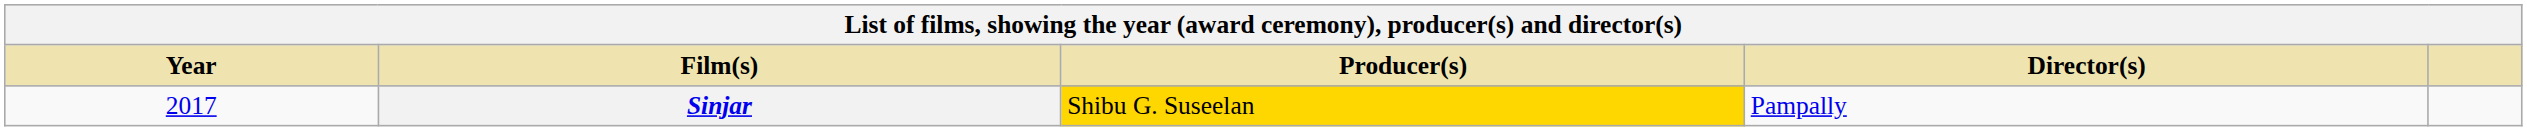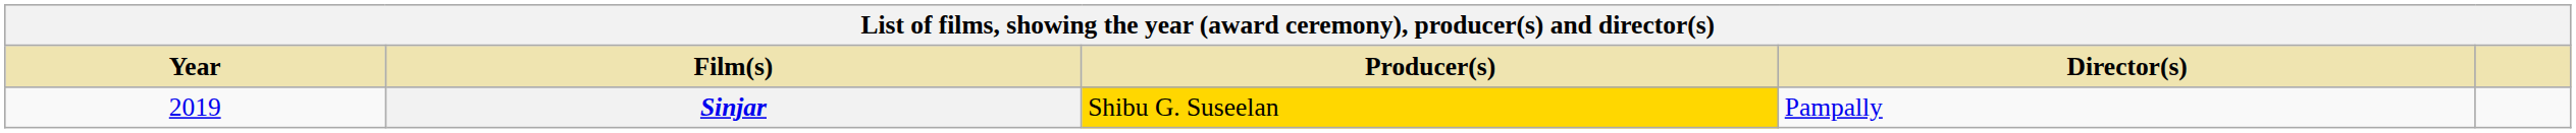 <table class="wikitable plainrowheaders" style="width:100%">
 <tr>
 <th colspan="5">List of films, showing the year (award ceremony), producer(s) and director(s)</th>
 </tr>
 <tr>
 <th scope="col" style="background-color:#EFE4B0;width:12%;">Year</th>
 <th scope="col" style="background-color:#EFE4B0;width:22%;">Film(s)</th>
 <th scope="col" style="background-color:#EFE4B0;width:22%;">Producer(s)</th>
 <th scope="col" style="background-color:#EFE4B0;width:22%;">Director(s)</th>
 <th scope="col" style="background-color:#EFE4B0;width:3%;" class="unsortable"></th>
 </tr>
 <tr>
-<td style="text-align:center;"><a href='#'>2017<br></a></td>
+<td style="text-align:center;"><a href='#'>2019<br></a></td>
 <th scope="row"><em><a href='#'>Sinjar</a></em></th>
 <td style="background: gold;">Shibu G. Suseelan</td>
 <td><a href='#'>Pampally</a></td>
 <td align="center"></td>
 </tr>
 </table>
